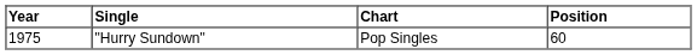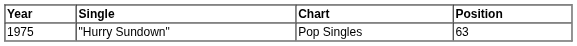 <table border=1 cellspacing=0 cellpadding=2 width="60%">
 <tr>
 <th align="left">Year</th>
 <th align="left">Single</th>
 <th align="left">Chart</th>
 <th align="left">Position</th>
 </tr>
 <tr>
 <td align="left">1975</td>
 <td align="left">"Hurry Sundown"</td>
 <td align="left">Pop Singles</td>
-<td align="left">60</td>
+<td align="left">63</td>
 </tr>
 <tr>
 </tr>
 </table>
